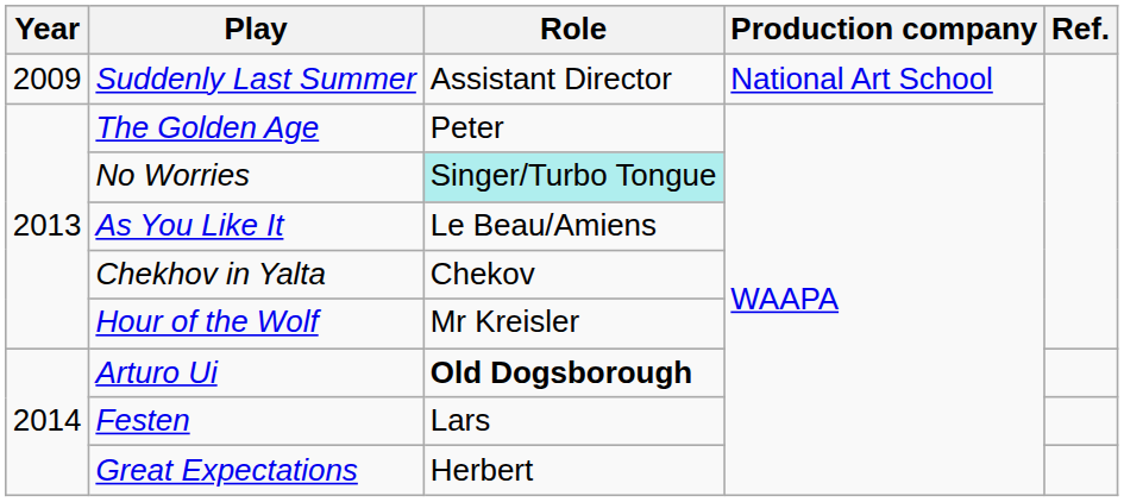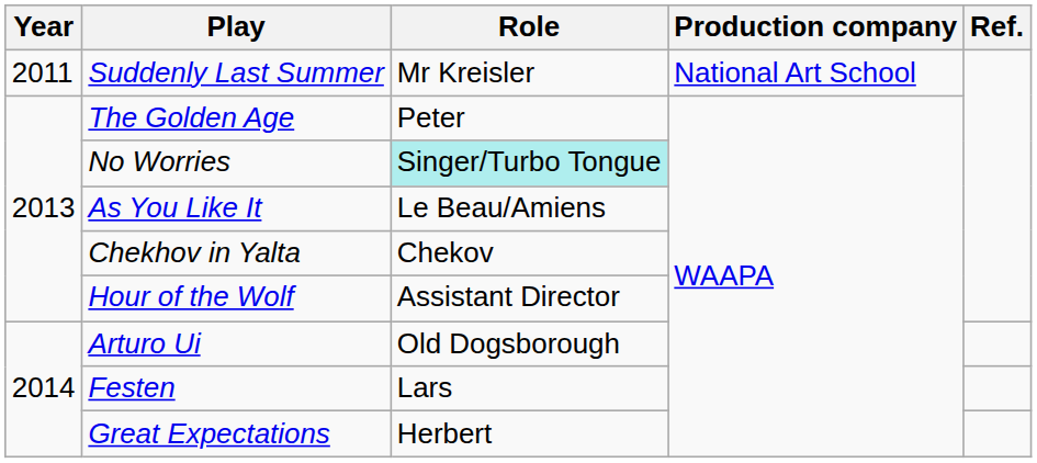 <table class="wikitable">
 <tr>
 <th>Year</th>
 <th>Play</th>
 <th>Role</th>
 <th>Production company</th>
 <th>Ref.</th>
 </tr>
 <tr>
-<td>2009</td>
+<td>2011</td>
 <td><em><a href='#'>Suddenly Last Summer</a></em></td>
-<td>Assistant Director</td>
+<td>Mr Kreisler</td>
 <td><a href='#'>National Art School</a></td>
 <td rowspan="6"></td>
 </tr>
 <tr>
 <td rowspan="5">2013</td>
 <td><em><a href='#'>The Golden Age</a></em></td>
 <td>Peter</td>
 <td rowspan="8"><a href='#'>WAAPA</a></td>
 </tr>
 <tr>
 <td><em>No Worries</em></td>
 <td style="background: paleturquoise;">Singer/Turbo Tongue</td>
 </tr>
 <tr>
 <td><em><a href='#'>As You Like It</a></em></td>
 <td>Le Beau/Amiens</td>
 </tr>
 <tr>
 <td><em>Chekhov in Yalta</em></td>
 <td>Chekov</td>
 </tr>
 <tr>
 <td><em><a href='#'>Hour of the Wolf</a></em></td>
-<td>Mr Kreisler</td>
+<td>Assistant Director</td>
 </tr>
 <tr>
 <td rowspan="3">2014</td>
 <td><em><a href='#'>Arturo Ui</a></em></td>
-<td><strong>Old Dogsborough</strong></td>
+<td>Old Dogsborough</td>
 <td></td>
 </tr>
 <tr>
 <td><em><a href='#'>Festen</a></em></td>
 <td>Lars</td>
 <td></td>
 </tr>
 <tr>
 <td><em><a href='#'>Great Expectations</a></em></td>
 <td>Herbert</td>
 <td></td>
 </tr>
 </table>
